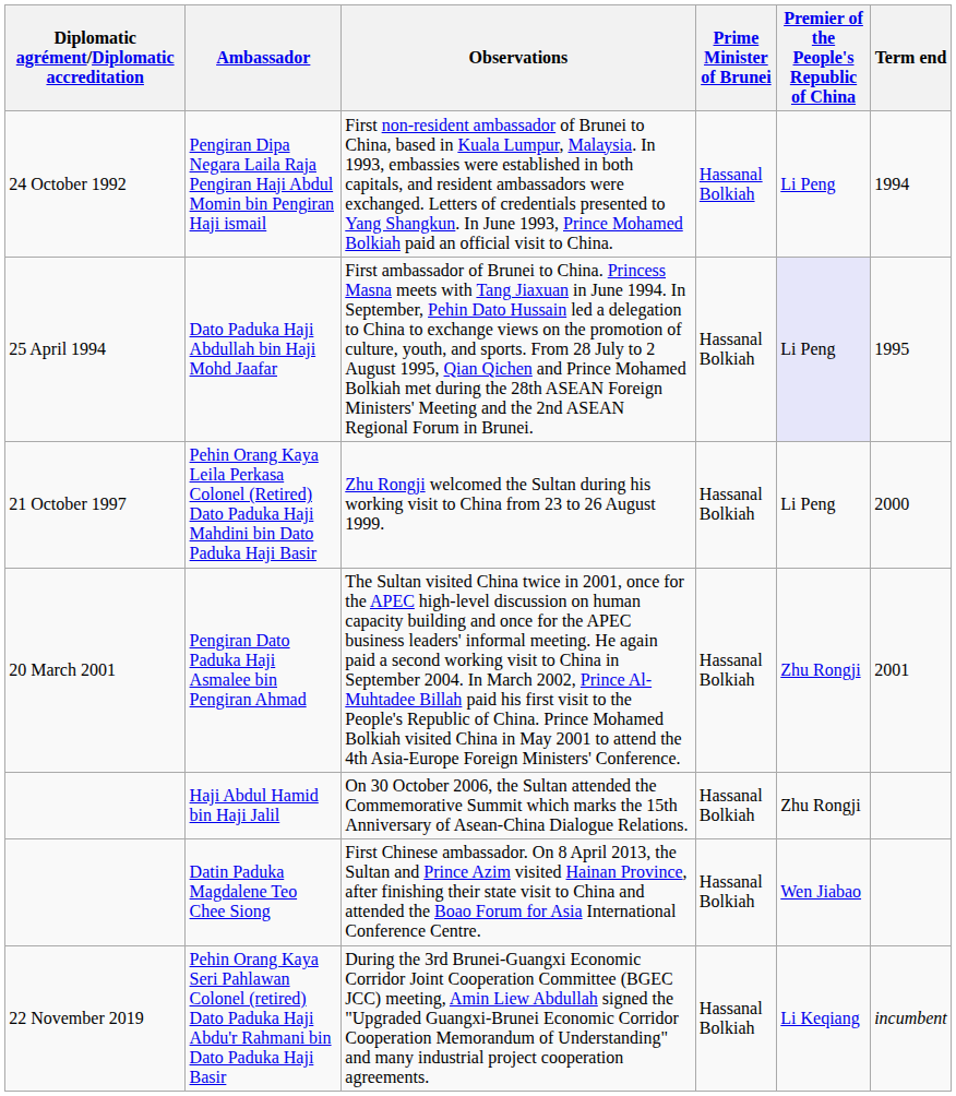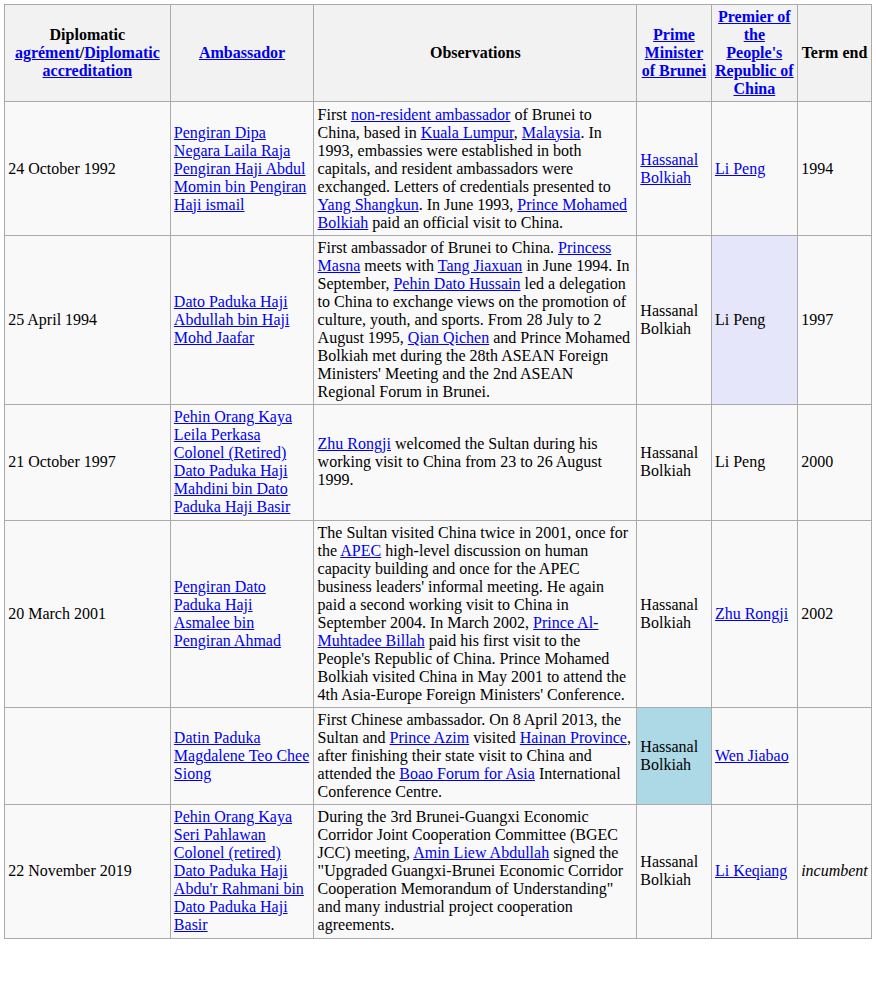 <table class="wikitable sortable">
 <tr>
 <th>Diplomatic <a href='#'>agrément</a>/<a href='#'>Diplomatic accreditation</a></th>
 <th><a href='#'>Ambassador</a></th>
 <th>Observations</th>
 <th><a href='#'>Prime Minister of Brunei</a></th>
 <th><a href='#'>Premier of the People's Republic of China</a></th>
 <th>Term end</th>
 </tr>
 <tr>
 <td>24 October 1992</td>
 <td><a href='#'>Pengiran Dipa Negara Laila Raja Pengiran Haji Abdul Momin bin Pengiran Haji ismail</a></td>
 <td>First <a href='#'>non-resident ambassador</a> of Brunei to China, based in <a href='#'>Kuala Lumpur</a>, <a href='#'>Malaysia</a>. In 1993, embassies were established in both capitals, and resident ambassadors were exchanged. Letters of credentials presented to <a href='#'>Yang Shangkun</a>. In June 1993, <a href='#'>Prince Mohamed Bolkiah</a> paid an official visit to China.</td>
 <td><a href='#'>Hassanal Bolkiah</a></td>
 <td><a href='#'>Li Peng</a></td>
 <td>1994</td>
 </tr>
 <tr>
 <td>25 April 1994</td>
 <td><a href='#'>Dato Paduka Haji Abdullah bin Haji Mohd Jaafar</a></td>
 <td>First ambassador of Brunei to China. <a href='#'>Princess Masna</a> meets with <a href='#'>Tang Jiaxuan</a> in June 1994. In September, <a href='#'>Pehin Dato Hussain</a> led a delegation to China to exchange views on the promotion of culture, youth, and sports. From 28 July to 2 August 1995, <a href='#'>Qian Qichen</a> and Prince Mohamed Bolkiah met during the 28th ASEAN Foreign Ministers' Meeting and the 2nd ASEAN Regional Forum in Brunei.</td>
 <td>Hassanal Bolkiah</td>
 <td style="background: lavender;">Li Peng</td>
-<td>1995</td>
+<td>1997</td>
 </tr>
 <tr>
 <td>21 October 1997</td>
 <td><a href='#'>Pehin Orang Kaya Leila Perkasa Colonel (Retired) Dato Paduka Haji Mahdini bin Dato Paduka Haji Basir</a></td>
 <td><a href='#'>Zhu Rongji</a> welcomed the Sultan during his working visit to China from 23 to 26 August 1999.</td>
 <td>Hassanal Bolkiah</td>
 <td>Li Peng</td>
 <td>2000</td>
 </tr>
 <tr>
 <td>20 March 2001</td>
 <td><a href='#'>Pengiran Dato Paduka Haji Asmalee bin Pengiran Ahmad</a></td>
 <td>The Sultan visited China twice in 2001, once for the <a href='#'>APEC</a> high-level discussion on human capacity building and once for the APEC business leaders' informal meeting. He again paid a second working visit to China in September 2004. In March 2002, <a href='#'>Prince Al-Muhtadee Billah</a> paid his first visit to the People's Republic of China. Prince Mohamed Bolkiah visited China in May 2001 to attend the 4th Asia-Europe Foreign Ministers' Conference.</td>
 <td>Hassanal Bolkiah</td>
 <td><a href='#'>Zhu Rongji</a></td>
-<td>2001</td>
-</tr>
-<tr>
-<td></td>
-<td><a href='#'>Haji Abdul Hamid bin Haji Jalil</a></td>
-<td>On 30 October 2006, the Sultan  attended the Commemorative Summit which marks the 15th Anniversary of Asean-China Dialogue Relations.</td>
-<td>Hassanal Bolkiah</td>
-<td>Zhu Rongji</td>
-<td></td>
+<td>2002</td>
 </tr>
 <tr>
 <td></td>
 <td><a href='#'>Datin Paduka Magdalene Teo Chee Siong</a></td>
 <td>First Chinese ambassador. On 8 April 2013, the Sultan and <a href='#'>Prince Azim</a> visited <a href='#'>Hainan Province</a>, after finishing their state visit to China and attended the <a href='#'>Boao Forum for Asia</a> International Conference Centre.</td>
-<td>Hassanal Bolkiah</td>
+<td style="background: lightblue;">Hassanal Bolkiah</td>
 <td><a href='#'>Wen Jiabao</a></td>
 <td></td>
 </tr>
 <tr>
 <td>22 November 2019</td>
 <td><a href='#'>Pehin Orang Kaya Seri Pahlawan Colonel (retired) Dato Paduka Haji Abdu'r Rahmani bin Dato Paduka Haji Basir</a></td>
 <td>During the 3rd Brunei-Guangxi Economic Corridor Joint Cooperation Committee (BGEC JCC) meeting, <a href='#'>Amin Liew Abdullah</a> signed the "Upgraded Guangxi-Brunei Economic Corridor Cooperation Memorandum of Understanding" and many industrial project cooperation agreements.</td>
 <td>Hassanal Bolkiah</td>
 <td><a href='#'>Li Keqiang</a></td>
 <td><em>incumbent</em></td>
 </tr>
 </table>
